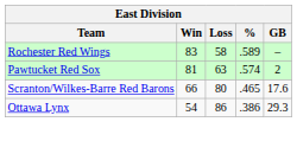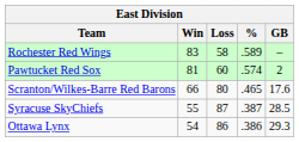 <table class="wikitable">
 <tr>
 <th colspan="5">East Division</th>
 </tr>
 <tr>
 <th width="60%">Team</th>
 <th>Win</th>
 <th>Loss</th>
 <th>%</th>
 <th>GB</th>
 </tr>
 <tr align=center bgcolor=ccffcc>
 <td align=left><a href='#'>Rochester Red Wings</a></td>
 <td>83</td>
 <td>58</td>
 <td>.589</td>
 <td>–</td>
 </tr>
 <tr align=center bgcolor=ccffcc>
 <td align=left><a href='#'>Pawtucket Red Sox</a></td>
 <td>81</td>
-<td>63</td>
+<td>60</td>
 <td>.574</td>
 <td>2</td>
 </tr>
 <tr align=center>
 <td align=left><a href='#'>Scranton/Wilkes-Barre Red Barons</a></td>
 <td>66</td>
 <td>80</td>
 <td>.465</td>
 <td>17.6</td>
 </tr>
 <tr align=center>
+<td align=left><a href='#'>Syracuse SkyChiefs</a></td>
+<td>55</td>
+<td>87</td>
+<td>.387</td>
+<td>28.5</td>
+</tr>
+<tr align=center>
 <td align=left><a href='#'>Ottawa Lynx</a></td>
 <td>54</td>
 <td>86</td>
 <td>.386</td>
 <td>29.3</td>
 </tr>
 </table>
